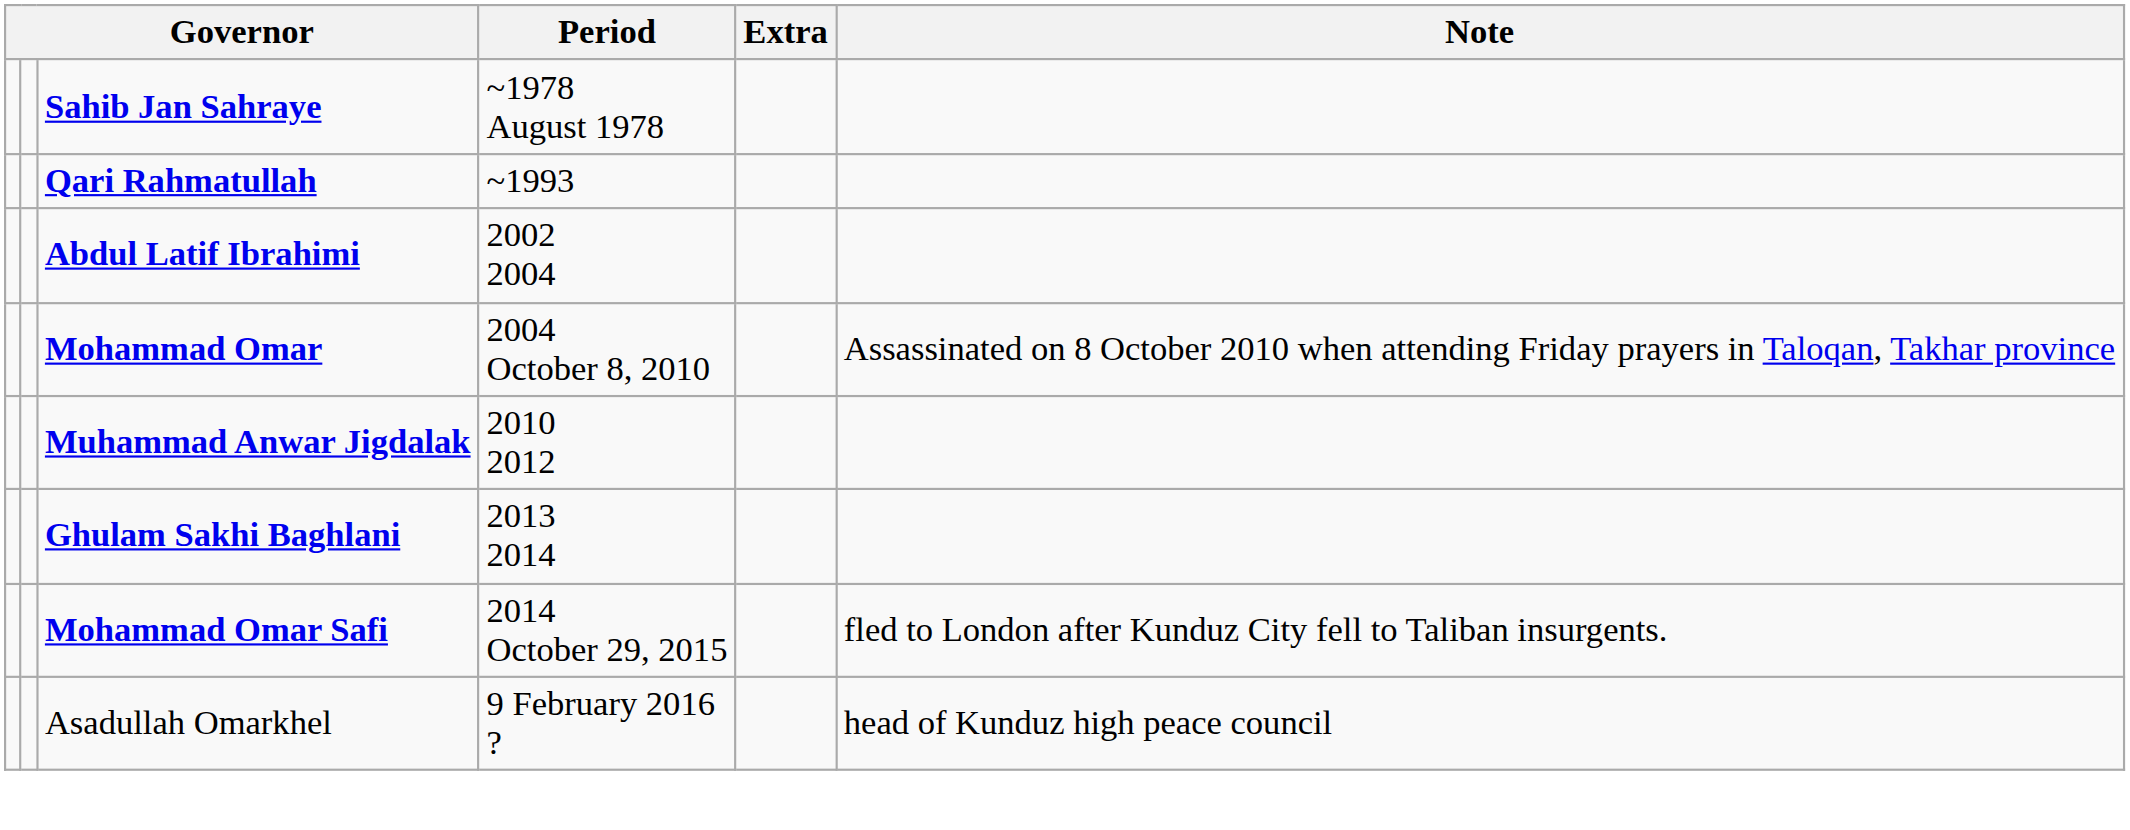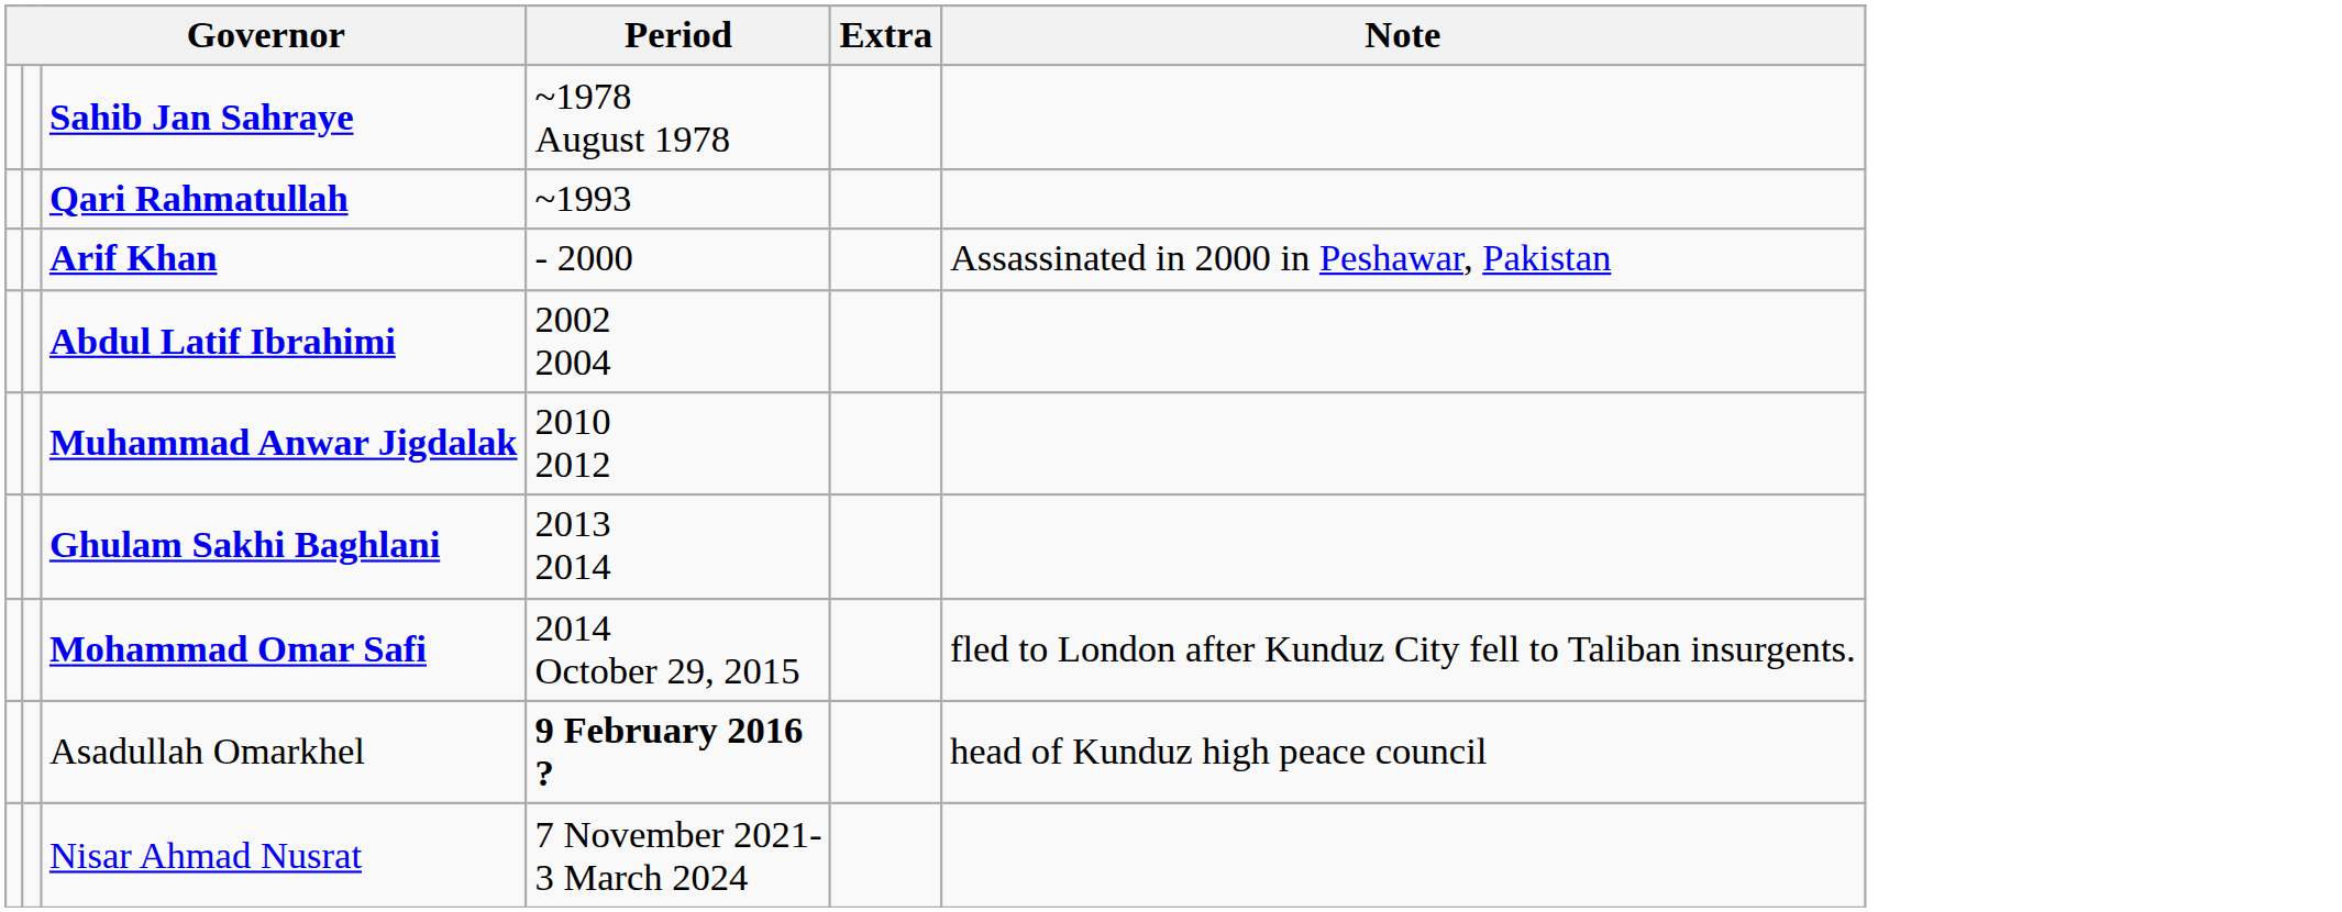 <table class="wikitable">
 <tr>
 <th colspan="3">Governor</th>
 <th>Period</th>
 <th>Extra</th>
 <th>Note</th>
 </tr>
 <tr>
 <td></td>
 <td></td>
 <td><strong><a href='#'>Sahib Jan Sahraye</a></strong></td>
 <td>~1978 <br> August 1978</td>
 <td></td>
 <td></td>
 </tr>
 <tr>
 <td></td>
 <td></td>
 <td><strong><a href='#'>Qari Rahmatullah</a></strong></td>
 <td>~1993</td>
 <td></td>
 <td></td>
 </tr>
 <tr>
 <td></td>
 <td></td>
+<td><strong><a href='#'>Arif Khan</a></strong></td>
+<td>- 2000</td>
+<td></td>
+<td>Assassinated in 2000 in <a href='#'>Peshawar</a>, <a href='#'>Pakistan</a></td>
+</tr>
+<tr>
+<td></td>
+<td></td>
 <td><strong><a href='#'>Abdul Latif Ibrahimi</a></strong></td>
 <td>2002 <br> 2004</td>
 <td></td>
 <td></td>
-</tr>
-<tr>
-<td></td>
-<td></td>
-<td><strong><a href='#'>Mohammad Omar</a></strong></td>
-<td>2004 <br> October 8, 2010</td>
-<td></td>
-<td>Assassinated on 8 October 2010 when attending Friday prayers in <a href='#'>Taloqan</a>, <a href='#'>Takhar province</a></td>
 </tr>
 <tr>
 <td></td>
 <td></td>
 <td><strong><a href='#'>Muhammad Anwar Jigdalak</a></strong></td>
 <td>2010 <br> 2012</td>
 <td></td>
 <td></td>
 </tr>
 <tr>
 <td></td>
 <td></td>
 <td><strong><a href='#'>Ghulam Sakhi Baghlani</a></strong></td>
 <td>2013 <br> 2014</td>
 <td></td>
 <td></td>
 </tr>
 <tr>
 <td></td>
 <td></td>
 <td><strong><a href='#'>Mohammad Omar Safi</a></strong></td>
 <td>2014 <br> October 29, 2015</td>
 <td></td>
 <td>fled to London after Kunduz City fell to Taliban insurgents.</td>
 </tr>
 <tr>
 <td></td>
 <td></td>
 <td>Asadullah Omarkhel</td>
-<td>9 February 2016<br>?</td>
+<td><strong>9 February 2016<br>?</strong></td>
 <td></td>
 <td>head of Kunduz high peace council</td>
 </tr>
+<tr>
+<td></td>
+<td></td>
+<td><a href='#'>Nisar Ahmad Nusrat</a></td>
+<td>7 November 2021- <br> 3 March 2024</td>
+<td></td>
+<td></td>
+</tr>
 </table>
